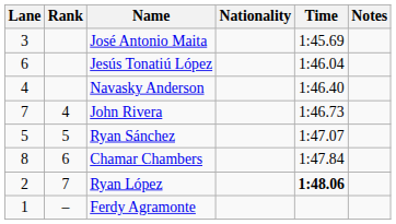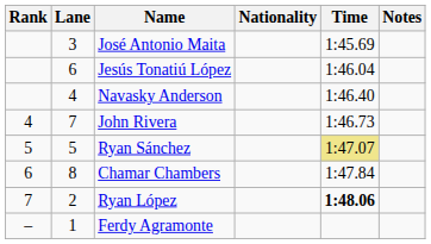 <table class="wikitable sortable" style="text-align:center">
 <tr>
+<th>Rank</th>
 <th>Lane</th>
-<th>Rank</th>
 <th>Name</th>
 <th>Nationality</th>
 <th>Time</th>
 <th>Notes</th>
 </tr>
 <tr>
+<td></td>
 <td>3</td>
-<td></td>
 <td align=left><a href='#'>José Antonio Maita</a></td>
 <td align=left></td>
 <td>1:45.69</td>
 <td></td>
 </tr>
 <tr>
+<td></td>
 <td>6</td>
-<td></td>
 <td align=left><a href='#'>Jesús Tonatiú López</a></td>
 <td align=left></td>
 <td>1:46.04</td>
 <td></td>
 </tr>
 <tr>
+<td></td>
 <td>4</td>
-<td></td>
 <td align=left><a href='#'>Navasky Anderson</a></td>
 <td align=left></td>
 <td>1:46.40</td>
 <td></td>
 </tr>
 <tr>
+<td>4</td>
 <td>7</td>
-<td>4</td>
 <td align=left><a href='#'>John Rivera</a></td>
 <td align=left></td>
 <td>1:46.73</td>
 <td></td>
 </tr>
 <tr>
 <td>5</td>
 <td>5</td>
 <td align=left><a href='#'>Ryan Sánchez</a></td>
 <td align=left></td>
-<td>1:47.07</td>
+<td style="background: khaki;">1:47.07</td>
 <td></td>
 </tr>
 <tr>
+<td>6</td>
 <td>8</td>
-<td>6</td>
 <td align=left><a href='#'>Chamar Chambers</a></td>
 <td align=left></td>
 <td>1:47.84</td>
 <td></td>
 </tr>
 <tr>
+<td>7</td>
 <td>2</td>
-<td>7</td>
 <td align=left><a href='#'>Ryan López</a></td>
 <td align=left></td>
 <td><strong>1:48.06</strong></td>
 <td></td>
 </tr>
 <tr>
+<td>–</td>
 <td>1</td>
-<td>–</td>
 <td align=left><a href='#'>Ferdy Agramonte</a></td>
 <td align=left></td>
 <td></td>
 <td></td>
 </tr>
 </table>
